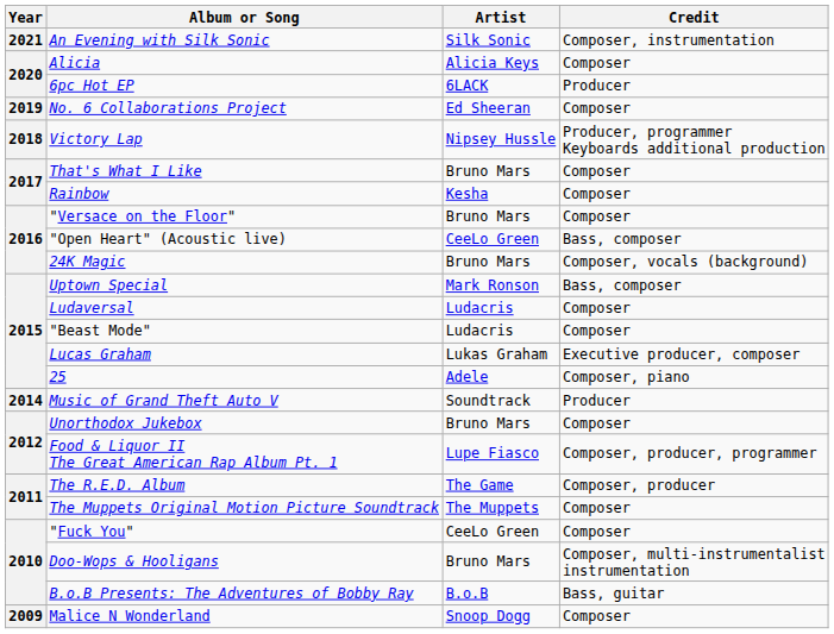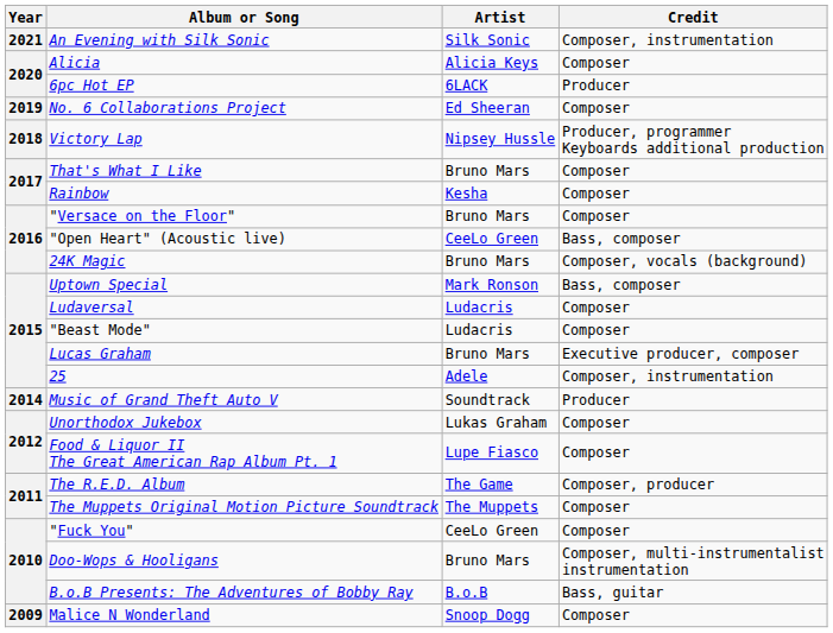 <table class="wikitable plainrowheaders sortable">
 <tr>
 <th scope="col">Year</th>
 <th scope="col">Album or Song</th>
 <th scope="col">Artist</th>
 <th scope="col">Credit</th>
 </tr>
 <tr>
 <th scope="row">2021</th>
 <td><em><a href='#'>An Evening with Silk Sonic</a></em></td>
 <td><a href='#'>Silk Sonic</a></td>
 <td>Composer, instrumentation</td>
 </tr>
 <tr>
 <th scope="row" rowspan="2">2020</th>
 <td><em><a href='#'>Alicia</a></em></td>
 <td><a href='#'>Alicia Keys</a></td>
 <td>Composer</td>
 </tr>
 <tr>
 <td><em><a href='#'>6pc Hot EP</a></em></td>
 <td><a href='#'>6LACK</a></td>
 <td>Producer</td>
 </tr>
 <tr>
 <th scope="row">2019</th>
 <td><em><a href='#'>No. 6 Collaborations Project</a></em></td>
 <td><a href='#'>Ed Sheeran</a></td>
 <td>Composer</td>
 </tr>
 <tr>
 <th scope="row">2018</th>
 <td><em><a href='#'>Victory Lap</a></em></td>
 <td><a href='#'>Nipsey Hussle</a></td>
 <td>Producer, programmer<br>Keyboards additional production</td>
 </tr>
 <tr>
 <th scope="row" rowspan="2">2017</th>
 <td><em><a href='#'>That's What I Like</a></em></td>
 <td>Bruno Mars</td>
 <td>Composer</td>
 </tr>
 <tr>
 <td><em><a href='#'>Rainbow</a></em></td>
 <td><a href='#'>Kesha</a></td>
 <td>Composer</td>
 </tr>
 <tr>
 <th scope="row" rowspan="3">2016</th>
 <td>"<a href='#'>Versace on the Floor</a>"</td>
 <td>Bruno Mars</td>
 <td>Composer</td>
 </tr>
 <tr>
 <td>"Open Heart" (Acoustic live)</td>
 <td><a href='#'>CeeLo Green</a></td>
 <td>Bass, composer</td>
 </tr>
 <tr>
 <td><em><a href='#'>24K Magic</a></em></td>
 <td>Bruno Mars</td>
 <td>Composer, vocals (background)</td>
 </tr>
 <tr>
 <th scope="row" rowspan="5">2015</th>
 <td><em><a href='#'>Uptown Special</a></em></td>
 <td><a href='#'>Mark Ronson</a></td>
 <td>Bass, composer</td>
 </tr>
 <tr>
 <td><em><a href='#'>Ludaversal</a></em></td>
 <td><a href='#'>Ludacris</a></td>
 <td>Composer</td>
 </tr>
 <tr>
 <td>"Beast Mode"</td>
 <td>Ludacris</td>
 <td>Composer</td>
 </tr>
 <tr>
 <td><em><a href='#'>Lucas Graham</a></em></td>
-<td>Lukas Graham</td>
+<td>Bruno Mars</td>
 <td>Executive producer, composer</td>
 </tr>
 <tr>
 <td><em><a href='#'>25</a></em></td>
 <td><a href='#'>Adele</a></td>
-<td>Composer, piano</td>
+<td>Composer, instrumentation</td>
 </tr>
 <tr>
 <th scope="row">2014</th>
 <td><em><a href='#'>Music of Grand Theft Auto V</a></em></td>
 <td>Soundtrack</td>
 <td>Producer</td>
 </tr>
 <tr>
 <th scope="row" rowspan="2">2012</th>
 <td><em><a href='#'>Unorthodox Jukebox</a></em></td>
-<td>Bruno Mars</td>
+<td>Lukas Graham</td>
 <td>Composer</td>
 </tr>
 <tr>
 <td><em><a href='#'>Food & Liquor II<br>The Great American Rap Album Pt. 1</a></em></td>
 <td><a href='#'>Lupe Fiasco</a></td>
-<td>Composer, producer, programmer</td>
+<td>Composer</td>
 </tr>
 <tr>
 <th scope="row" rowspan="2">2011</th>
 <td><em><a href='#'>The R.E.D. Album</a></em></td>
 <td><a href='#'>The Game</a></td>
 <td>Composer, producer</td>
 </tr>
 <tr>
 <td><em><a href='#'>The Muppets Original Motion Picture Soundtrack</a></em></td>
 <td><a href='#'>The Muppets</a></td>
 <td>Composer</td>
 </tr>
 <tr>
 <th scope="row" rowspan="3">2010</th>
 <td>"<a href='#'>Fuck You</a>"</td>
 <td>CeeLo Green</td>
 <td>Composer</td>
 </tr>
 <tr>
 <td><em><a href='#'>Doo-Wops & Hooligans</a></em></td>
 <td>Bruno Mars</td>
 <td>Composer, multi-instrumentalist <br>instrumentation</td>
 </tr>
 <tr>
 <td><em><a href='#'>B.o.B Presents: The Adventures of Bobby Ray</a></td>
 <td><a href='#'>B.o.B</a></td>
 <td>Bass, guitar</td>
 </tr>
 <tr>
 <th scope="row">2009</th>
 <td></em><a href='#'>Malice N Wonderland</a><em></td>
 <td><a href='#'>Snoop Dogg</a></td>
 <td>Composer</td>
 </tr>
 </table>
